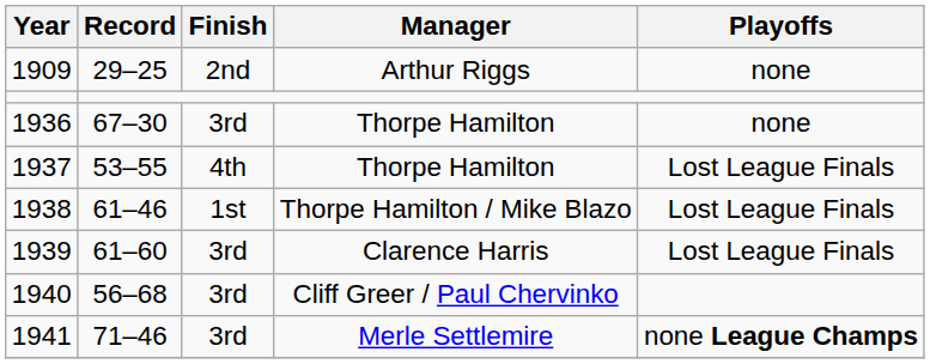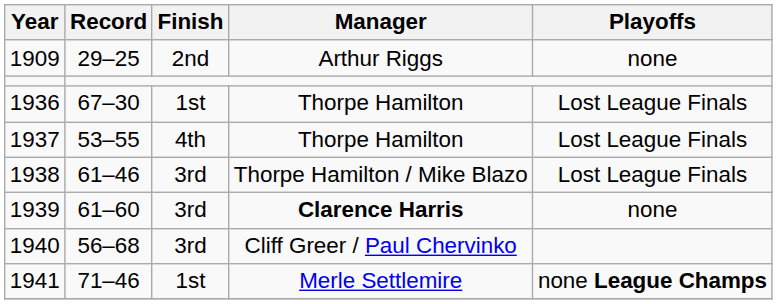 <table class="wikitable" style="text-align:center">
 <tr>
 <th>Year</th>
 <th>Record</th>
 <th>Finish</th>
 <th>Manager</th>
 <th>Playoffs</th>
 </tr>
 <tr>
 <td>1909</td>
 <td>29–25</td>
 <td>2nd</td>
 <td>Arthur Riggs</td>
 <td>none</td>
 </tr>
 <tr>
 <td></td>
 </tr>
 <tr>
 <td>1936</td>
 <td>67–30</td>
-<td>3rd</td>
+<td>1st</td>
 <td>Thorpe Hamilton</td>
-<td>none</td>
+<td>Lost League Finals</td>
 </tr>
 <tr>
 <td>1937</td>
 <td>53–55</td>
 <td>4th</td>
 <td>Thorpe Hamilton</td>
 <td>Lost League Finals</td>
 </tr>
 <tr>
 <td>1938</td>
 <td>61–46</td>
-<td>1st</td>
+<td>3rd</td>
 <td>Thorpe Hamilton / Mike Blazo</td>
 <td>Lost League Finals</td>
 </tr>
 <tr>
 <td>1939</td>
 <td>61–60</td>
 <td>3rd</td>
-<td>Clarence Harris</td>
-<td>Lost League Finals</td>
+<td><strong>Clarence Harris</strong></td>
+<td>none</td>
 </tr>
 <tr>
 <td>1940</td>
 <td>56–68</td>
 <td>3rd</td>
 <td>Cliff Greer / <a href='#'>Paul Chervinko</a></td>
 <td></td>
 </tr>
 <tr>
 <td>1941</td>
 <td>71–46</td>
-<td>3rd</td>
+<td>1st</td>
 <td><a href='#'>Merle Settlemire</a></td>
 <td>none   <strong>League Champs</strong></td>
 </tr>
 <tr>
 </tr>
 </table>
